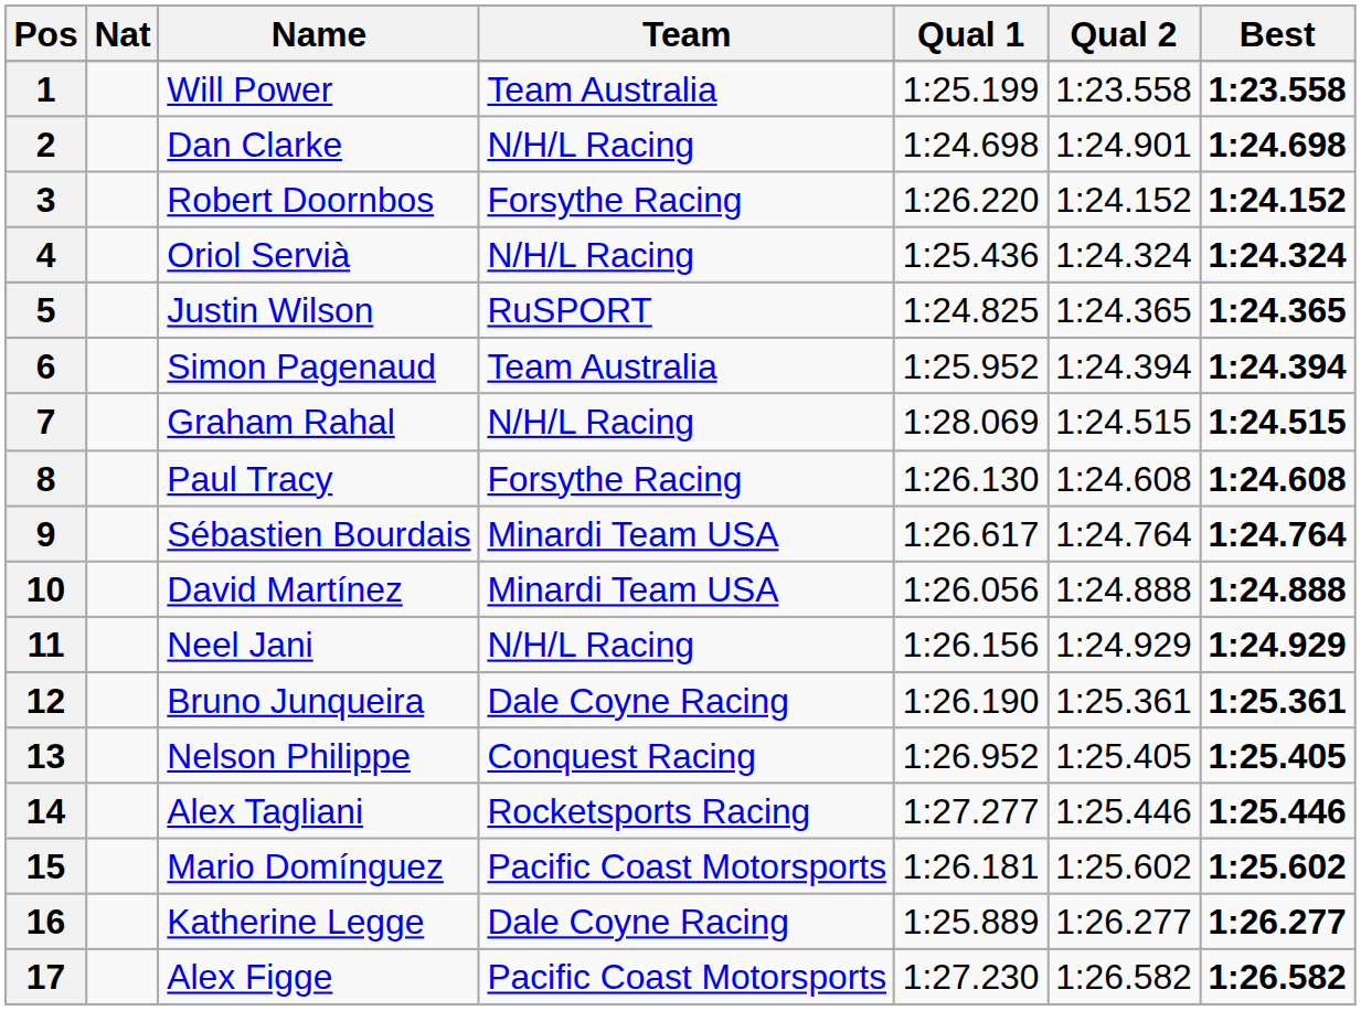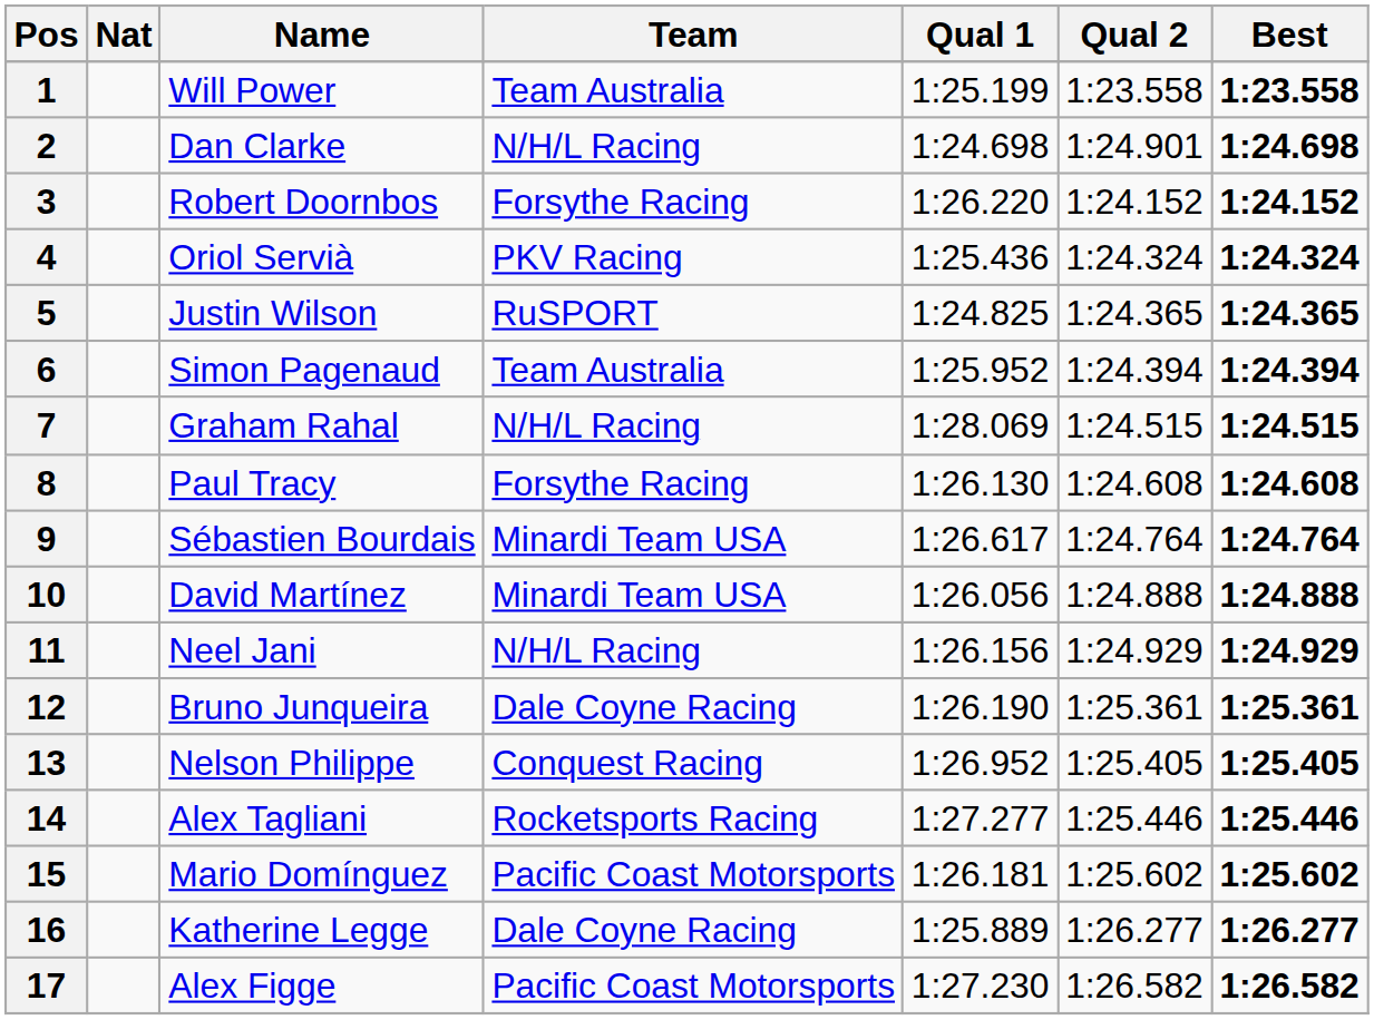 <table class="wikitable" style="font-size: 95%;">
 <tr>
 <th>Pos</th>
 <th>Nat</th>
 <th>Name</th>
 <th>Team</th>
 <th>Qual 1</th>
 <th>Qual 2</th>
 <th>Best</th>
 </tr>
 <tr>
 </tr>
 <tr>
 <th>1</th>
 <td></td>
 <td><a href='#'>Will Power</a></td>
 <td><a href='#'>Team Australia</a></td>
 <td>1:25.199</td>
 <td>1:23.558</td>
 <td><strong>1:23.558</strong></td>
 </tr>
 <tr>
 <th>2</th>
 <td></td>
 <td><a href='#'>Dan Clarke</a></td>
 <td><a href='#'>N/H/L Racing</a></td>
 <td>1:24.698</td>
 <td>1:24.901</td>
 <td><strong>1:24.698</strong></td>
 </tr>
 <tr>
 <th>3</th>
 <td></td>
 <td><a href='#'>Robert Doornbos</a></td>
 <td><a href='#'>Forsythe Racing</a></td>
 <td>1:26.220</td>
 <td>1:24.152</td>
 <td><strong>1:24.152</strong></td>
 </tr>
 <tr>
 <th>4</th>
 <td></td>
 <td><a href='#'>Oriol Servià</a></td>
-<td><a href='#'>N/H/L Racing</a></td>
+<td><a href='#'>PKV Racing</a></td>
 <td>1:25.436</td>
 <td>1:24.324</td>
 <td><strong>1:24.324</strong></td>
 </tr>
 <tr>
 <th>5</th>
 <td></td>
 <td><a href='#'>Justin Wilson</a></td>
 <td><a href='#'>RuSPORT</a></td>
 <td>1:24.825</td>
 <td>1:24.365</td>
 <td><strong>1:24.365</strong></td>
 </tr>
 <tr>
 <th>6</th>
 <td></td>
 <td><a href='#'>Simon Pagenaud</a></td>
 <td><a href='#'>Team Australia</a></td>
 <td>1:25.952</td>
 <td>1:24.394</td>
 <td><strong>1:24.394</strong></td>
 </tr>
 <tr>
 <th>7</th>
 <td></td>
 <td><a href='#'>Graham Rahal</a></td>
 <td><a href='#'>N/H/L Racing</a></td>
 <td>1:28.069</td>
 <td>1:24.515</td>
 <td><strong>1:24.515</strong></td>
 </tr>
 <tr>
 <th>8</th>
 <td></td>
 <td><a href='#'>Paul Tracy</a></td>
 <td><a href='#'>Forsythe Racing</a></td>
 <td>1:26.130</td>
 <td>1:24.608</td>
 <td><strong>1:24.608</strong></td>
 </tr>
 <tr>
 <th>9</th>
 <td></td>
 <td><a href='#'>Sébastien Bourdais</a></td>
 <td><a href='#'>Minardi Team USA</a></td>
 <td>1:26.617</td>
 <td>1:24.764</td>
 <td><strong>1:24.764</strong></td>
 </tr>
 <tr>
 <th>10</th>
 <td></td>
 <td><a href='#'>David Martínez</a></td>
 <td><a href='#'>Minardi Team USA</a></td>
 <td>1:26.056</td>
 <td>1:24.888</td>
 <td><strong>1:24.888</strong></td>
 </tr>
 <tr>
 <th>11</th>
 <td></td>
 <td><a href='#'>Neel Jani</a></td>
 <td><a href='#'>N/H/L Racing</a></td>
 <td>1:26.156</td>
 <td>1:24.929</td>
 <td><strong>1:24.929</strong></td>
 </tr>
 <tr>
 <th>12</th>
 <td></td>
 <td><a href='#'>Bruno Junqueira</a></td>
 <td><a href='#'>Dale Coyne Racing</a></td>
 <td>1:26.190</td>
 <td>1:25.361</td>
 <td><strong>1:25.361</strong></td>
 </tr>
 <tr>
 <th>13</th>
 <td></td>
 <td><a href='#'>Nelson Philippe</a></td>
 <td><a href='#'>Conquest Racing</a></td>
 <td>1:26.952</td>
 <td>1:25.405</td>
 <td><strong>1:25.405</strong></td>
 </tr>
 <tr>
 <th>14</th>
 <td></td>
 <td><a href='#'>Alex Tagliani</a></td>
 <td><a href='#'>Rocketsports Racing</a></td>
 <td>1:27.277</td>
 <td>1:25.446</td>
 <td><strong>1:25.446</strong></td>
 </tr>
 <tr>
 <th>15</th>
 <td></td>
 <td><a href='#'>Mario Domínguez</a></td>
 <td><a href='#'>Pacific Coast Motorsports</a></td>
 <td>1:26.181</td>
 <td>1:25.602</td>
 <td><strong>1:25.602</strong></td>
 </tr>
 <tr>
 <th>16</th>
 <td></td>
 <td><a href='#'>Katherine Legge</a></td>
 <td><a href='#'>Dale Coyne Racing</a></td>
 <td>1:25.889</td>
 <td>1:26.277</td>
 <td><strong>1:26.277</strong></td>
 </tr>
 <tr>
 <th>17</th>
 <td></td>
 <td><a href='#'>Alex Figge</a></td>
 <td><a href='#'>Pacific Coast Motorsports</a></td>
 <td>1:27.230</td>
 <td>1:26.582</td>
 <td><strong>1:26.582</strong></td>
 </tr>
 <tr>
 </tr>
 </table>
